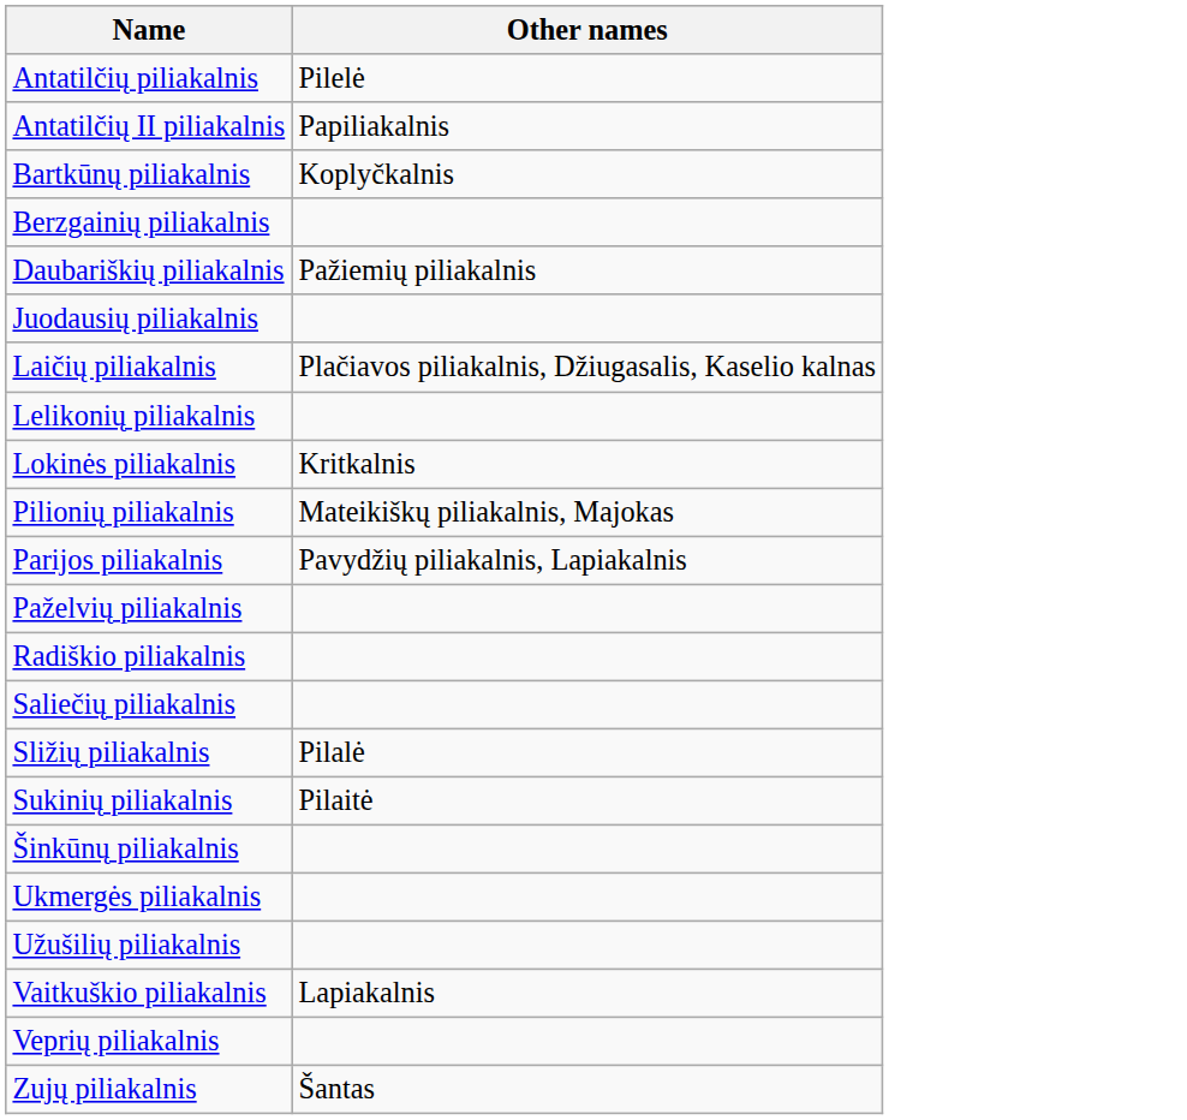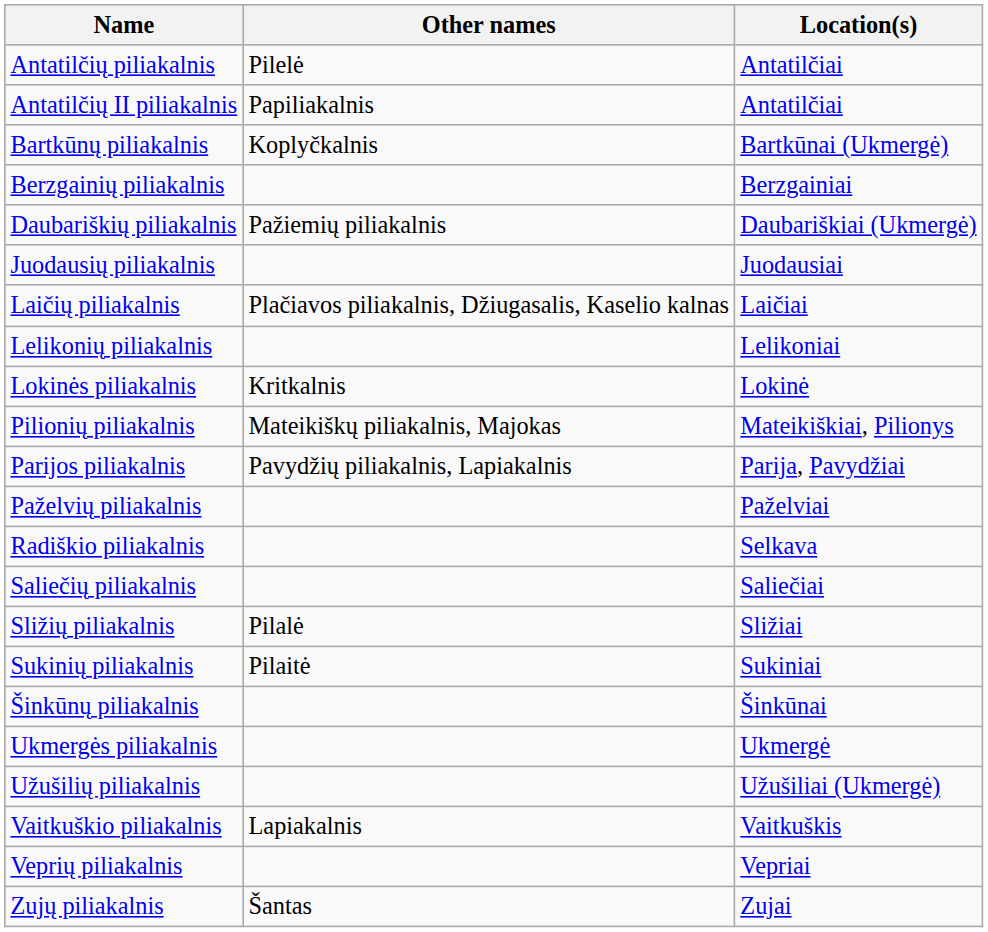 <table class="wikitable" style="font-size: 95%;">
 <tr>
 <th>Name</th>
 <th>Other names</th>
+<th>Location(s)</th>
 </tr>
 <tr>
 <td><a href='#'>Antatilčių piliakalnis</a></td>
 <td>Pilelė</td>
+<td><a href='#'>Antatilčiai</a></td>
 </tr>
 <tr>
 <td><a href='#'>Antatilčių II piliakalnis</a></td>
 <td>Papiliakalnis</td>
+<td><a href='#'>Antatilčiai</a></td>
 </tr>
 <tr>
 <td><a href='#'>Bartkūnų piliakalnis</a></td>
 <td>Koplyčkalnis</td>
+<td><a href='#'>Bartkūnai (Ukmergė)</a></td>
 </tr>
 <tr>
 <td><a href='#'>Berzgainių piliakalnis</a></td>
 <td></td>
+<td><a href='#'>Berzgainiai</a></td>
 </tr>
 <tr>
 <td><a href='#'>Daubariškių piliakalnis</a></td>
 <td>Pažiemių piliakalnis</td>
+<td><a href='#'>Daubariškiai (Ukmergė)</a></td>
 </tr>
 <tr>
 <td><a href='#'>Juodausių piliakalnis</a></td>
 <td></td>
+<td><a href='#'>Juodausiai</a></td>
 </tr>
 <tr>
 <td><a href='#'>Laičių piliakalnis</a></td>
 <td>Plačiavos piliakalnis, Džiugasalis, Kaselio kalnas</td>
+<td><a href='#'>Laičiai</a></td>
 </tr>
 <tr>
 <td><a href='#'>Lelikonių piliakalnis</a></td>
 <td></td>
+<td><a href='#'>Lelikoniai</a></td>
 </tr>
 <tr>
 <td><a href='#'>Lokinės piliakalnis</a></td>
 <td>Kritkalnis</td>
+<td><a href='#'>Lokinė</a></td>
 </tr>
 <tr>
 <td><a href='#'>Pilionių piliakalnis</a></td>
 <td>Mateikiškų piliakalnis, Majokas</td>
+<td><a href='#'>Mateikiškiai</a>, <a href='#'>Pilionys</a></td>
 </tr>
 <tr>
 <td><a href='#'>Parijos piliakalnis</a></td>
 <td>Pavydžių piliakalnis, Lapiakalnis</td>
+<td><a href='#'>Parija</a>, <a href='#'>Pavydžiai</a></td>
 </tr>
 <tr>
 <td><a href='#'>Paželvių piliakalnis</a></td>
 <td></td>
+<td><a href='#'>Paželviai</a></td>
 </tr>
 <tr>
 <td><a href='#'>Radiškio piliakalnis</a></td>
 <td></td>
+<td><a href='#'>Selkava</a></td>
 </tr>
 <tr>
 <td><a href='#'>Saliečių piliakalnis</a></td>
 <td></td>
+<td><a href='#'>Saliečiai</a></td>
 </tr>
 <tr>
 <td><a href='#'>Sližių piliakalnis</a></td>
 <td>Pilalė</td>
+<td><a href='#'>Sližiai</a></td>
 </tr>
 <tr>
 <td><a href='#'>Sukinių piliakalnis</a></td>
 <td>Pilaitė</td>
+<td><a href='#'>Sukiniai</a></td>
 </tr>
 <tr>
 <td><a href='#'>Šinkūnų piliakalnis</a></td>
 <td></td>
+<td><a href='#'>Šinkūnai</a></td>
 </tr>
 <tr>
 <td><a href='#'>Ukmergės piliakalnis</a></td>
 <td></td>
+<td><a href='#'>Ukmergė</a></td>
 </tr>
 <tr>
 <td><a href='#'>Užušilių piliakalnis</a></td>
 <td></td>
+<td><a href='#'>Užušiliai (Ukmergė)</a></td>
 </tr>
 <tr>
 <td><a href='#'>Vaitkuškio piliakalnis</a></td>
 <td>Lapiakalnis</td>
+<td><a href='#'>Vaitkuškis</a></td>
 </tr>
 <tr>
 <td><a href='#'>Veprių piliakalnis</a></td>
 <td></td>
+<td><a href='#'>Vepriai</a></td>
 </tr>
 <tr>
 <td><a href='#'>Zujų piliakalnis</a></td>
 <td>Šantas</td>
+<td><a href='#'>Zujai</a></td>
 </tr>
 </table>
